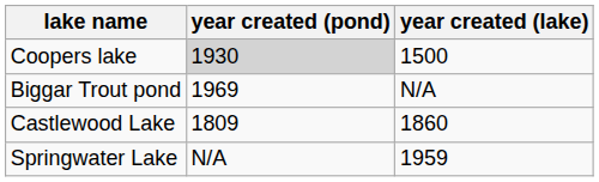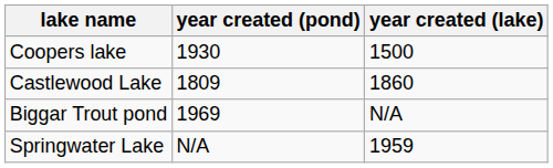 <table class="wikitable">
 <tr>
 <th>lake name</th>
 <th>year created (pond)</th>
 <th>year created (lake)</th>
 </tr>
 <tr>
 <td>Coopers lake</td>
-<td style="background: lightgrey;">1930</td>
+<td>1930</td>
 <td>1500</td>
+</tr>
+<tr>
+<td>Castlewood Lake</td>
+<td>1809</td>
+<td>1860</td>
 </tr>
 <tr>
 <td>Biggar Trout pond</td>
 <td>1969</td>
 <td>N/A</td>
 </tr>
 <tr>
-<td>Castlewood Lake</td>
-<td>1809</td>
-<td>1860</td>
-</tr>
-<tr>
 <td>Springwater Lake</td>
 <td>N/A</td>
 <td>1959</td>
 </tr>
 </table>
